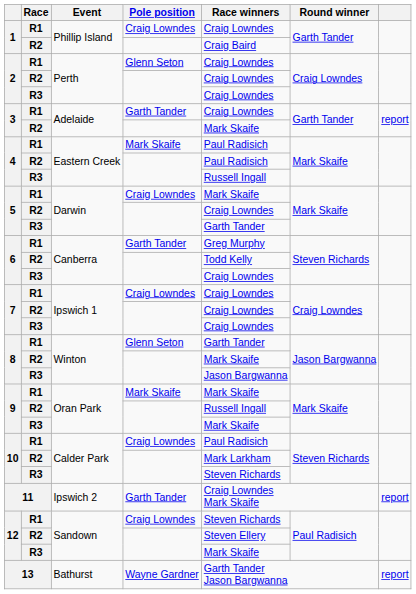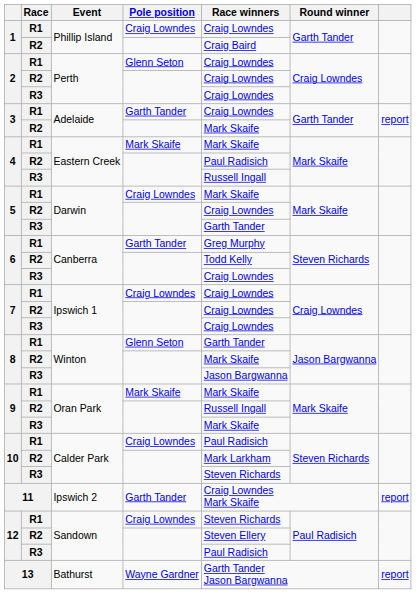 <table class="wikitable" style=font-size:85%;>
 <tr>
 <th></th>
 <th>Race</th>
 <th>Event</th>
 <th><a href='#'>Pole position</a></th>
 <th>Race winners</th>
 <th>Round winner</th>
 <th></th>
 </tr>
 <tr>
 <th rowspan=2>1</th>
 <th>R1</th>
 <td rowspan=2>Phillip Island</td>
 <td> <a href='#'>Craig Lowndes</a></td>
 <td> <a href='#'>Craig Lowndes</a></td>
 <td rowspan=2> <a href='#'>Garth Tander</a><br></td>
 <td rowspan=2></td>
 </tr>
 <tr>
 <th>R2</th>
 <td></td>
 <td> <a href='#'>Craig Baird</a></td>
 </tr>
 <tr>
 <th rowspan=3>2</th>
 <th>R1</th>
 <td rowspan=3>Perth</td>
 <td> <a href='#'>Glenn Seton</a></td>
 <td> <a href='#'>Craig Lowndes</a></td>
 <td rowspan=3> <a href='#'>Craig Lowndes</a><br></td>
 <td rowspan=3></td>
 </tr>
 <tr>
 <th>R2</th>
 <td rowspan=2></td>
 <td> <a href='#'>Craig Lowndes</a></td>
 </tr>
 <tr>
 <th>R3</th>
 <td> <a href='#'>Craig Lowndes</a></td>
 </tr>
 <tr>
 <th rowspan=2>3</th>
 <th>R1</th>
 <td rowspan=2>Adelaide</td>
 <td> <a href='#'>Garth Tander</a></td>
 <td> <a href='#'>Craig Lowndes</a></td>
 <td rowspan=2> <a href='#'>Garth Tander</a><br></td>
 <td rowspan=2><a href='#'>report</a></td>
 </tr>
 <tr>
 <th>R2</th>
 <td></td>
 <td> <a href='#'>Mark Skaife</a></td>
 </tr>
 <tr>
 <th rowspan=3>4</th>
 <th>R1</th>
 <td rowspan=3 nowrap>Eastern Creek</td>
 <td> <a href='#'>Mark Skaife</a></td>
-<td> <a href='#'>Paul Radisich</a></td>
+<td> <a href='#'>Mark Skaife</a></td>
 <td rowspan=3> <a href='#'>Mark Skaife</a><br></td>
 <td rowspan=3></td>
 </tr>
 <tr>
 <th>R2</th>
 <td rowspan=2></td>
 <td> <a href='#'>Paul Radisich</a></td>
 </tr>
 <tr>
 <th>R3</th>
 <td> <a href='#'>Russell Ingall</a></td>
 </tr>
 <tr>
 <th rowspan=3>5</th>
 <th>R1</th>
 <td rowspan=3>Darwin</td>
 <td> <a href='#'>Craig Lowndes</a></td>
 <td> <a href='#'>Mark Skaife</a></td>
 <td rowspan=3> <a href='#'>Mark Skaife</a><br></td>
 <td rowspan=3></td>
 </tr>
 <tr>
 <th>R2</th>
 <td rowspan=2></td>
 <td> <a href='#'>Craig Lowndes</a></td>
 </tr>
 <tr>
 <th>R3</th>
 <td> <a href='#'>Garth Tander</a></td>
 </tr>
 <tr>
 <th rowspan=3>6</th>
 <th>R1</th>
 <td rowspan=3>Canberra</td>
 <td> <a href='#'>Garth Tander</a></td>
 <td> <a href='#'>Greg Murphy</a></td>
 <td rowspan=3> <a href='#'>Steven Richards</a><br></td>
 <td rowspan=3></td>
 </tr>
 <tr>
 <th>R2</th>
 <td rowspan=2></td>
 <td> <a href='#'>Todd Kelly</a></td>
 </tr>
 <tr>
 <th>R3</th>
 <td> <a href='#'>Craig Lowndes</a></td>
 </tr>
 <tr>
 <th rowspan=3>7</th>
 <th>R1</th>
 <td rowspan=3>Ipswich 1</td>
 <td> <a href='#'>Craig Lowndes</a></td>
 <td> <a href='#'>Craig Lowndes</a></td>
 <td rowspan=3> <a href='#'>Craig Lowndes</a><br></td>
 <td rowspan=3></td>
 </tr>
 <tr>
 <th>R2</th>
 <td rowspan=2></td>
 <td> <a href='#'>Craig Lowndes</a></td>
 </tr>
 <tr>
 <th>R3</th>
 <td> <a href='#'>Craig Lowndes</a></td>
 </tr>
 <tr>
 <th rowspan=3>8</th>
 <th>R1</th>
 <td rowspan=3>Winton</td>
 <td> <a href='#'>Glenn Seton</a></td>
 <td> <a href='#'>Garth Tander</a></td>
 <td rowspan=3> <a href='#'>Jason Bargwanna</a><br></td>
 <td rowspan=3></td>
 </tr>
 <tr>
 <th>R2</th>
 <td rowspan=2></td>
 <td> <a href='#'>Mark Skaife</a></td>
 </tr>
 <tr>
 <th>R3</th>
 <td nowrap> <a href='#'>Jason Bargwanna</a></td>
 </tr>
 <tr>
 <th rowspan=3>9</th>
 <th>R1</th>
 <td rowspan=3>Oran Park</td>
 <td> <a href='#'>Mark Skaife</a></td>
 <td> <a href='#'>Mark Skaife</a></td>
 <td rowspan=3> <a href='#'>Mark Skaife</a><br></td>
 <td rowspan=3></td>
 </tr>
 <tr>
 <th>R2</th>
 <td rowspan=2></td>
 <td> <a href='#'>Russell Ingall</a></td>
 </tr>
 <tr>
 <th>R3</th>
 <td> <a href='#'>Mark Skaife</a></td>
 </tr>
 <tr>
 <th rowspan=3>10</th>
 <th>R1</th>
 <td rowspan=3>Calder Park</td>
 <td> <a href='#'>Craig Lowndes</a></td>
 <td> <a href='#'>Paul Radisich</a></td>
 <td rowspan=3> <a href='#'>Steven Richards</a><br></td>
 <td rowspan=3></td>
 </tr>
 <tr>
 <th>R2</th>
 <td rowspan=2></td>
 <td> <a href='#'>Mark Larkham</a></td>
 </tr>
 <tr>
 <th>R3</th>
 <td> <a href='#'>Steven Richards</a></td>
 </tr>
 <tr>
 <th colspan=2>11</th>
 <td>Ipswich 2</td>
 <td> <a href='#'>Garth Tander</a></td>
 <td colspan=2> <a href='#'>Craig Lowndes</a><br> <a href='#'>Mark Skaife</a><br></td>
 <td><a href='#'>report</a></td>
 </tr>
 <tr>
 <th rowspan=3>12</th>
 <th>R1</th>
 <td rowspan=3>Sandown</td>
 <td> <a href='#'>Craig Lowndes</a></td>
 <td> <a href='#'>Steven Richards</a></td>
 <td rowspan=3> <a href='#'>Paul Radisich</a><br></td>
 <td rowspan=3></td>
 </tr>
 <tr>
 <th>R2</th>
 <td rowspan=2></td>
 <td> <a href='#'>Steven Ellery</a></td>
 </tr>
 <tr>
 <th>R3</th>
-<td> <a href='#'>Mark Skaife</a></td>
+<td> <a href='#'>Paul Radisich</a></td>
 </tr>
 <tr>
 <th colspan=2>13</th>
 <td>Bathurst</td>
 <td> <a href='#'>Wayne Gardner</a></td>
 <td colspan=2> <a href='#'>Garth Tander</a><br> <a href='#'>Jason Bargwanna</a><br></td>
 <td><a href='#'>report</a></td>
 </tr>
 </table>
